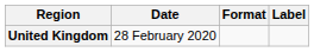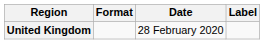 <table class="wikitable plainrowheaders" style="text-align:center">
 <tr>
 <th>Region</th>
+<th>Format</th>
 <th>Date</th>
-<th>Format</th>
 <th>Label</th>
 </tr>
 <tr>
 <th scope="row">United Kingdom</th>
+<td></td>
 <td>28 February 2020</td>
-<td></td>
 <td></td>
 </tr>
 </table>
